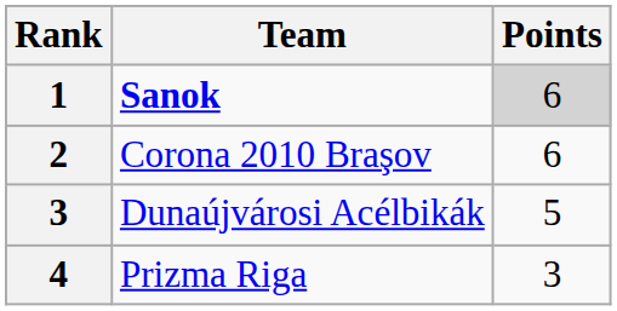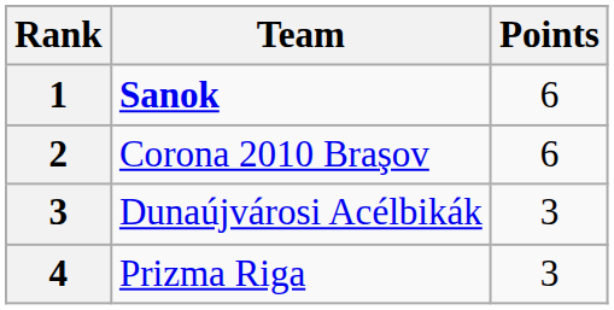 <table class="wikitable" style="text-align: center;">
 <tr>
 <th>Rank</th>
 <th>Team</th>
 <th>Points</th>
 </tr>
 <tr>
 <th>1</th>
 <td style="text-align: left;"> <strong><a href='#'>Sanok</a></strong></td>
-<td style="background: lightgrey;">6</td>
+<td>6</td>
 </tr>
 <tr>
 <th>2</th>
 <td style="text-align: left;"> <a href='#'>Corona 2010 Braşov</a></td>
 <td>6</td>
 </tr>
 <tr>
 <th>3</th>
 <td style="text-align: left;"> <a href='#'>Dunaújvárosi Acélbikák</a></td>
-<td>5</td>
+<td>3</td>
 </tr>
 <tr>
 <th>4</th>
 <td style="text-align: left;"> <a href='#'>Prizma Riga</a></td>
 <td>3</td>
 </tr>
 </table>
